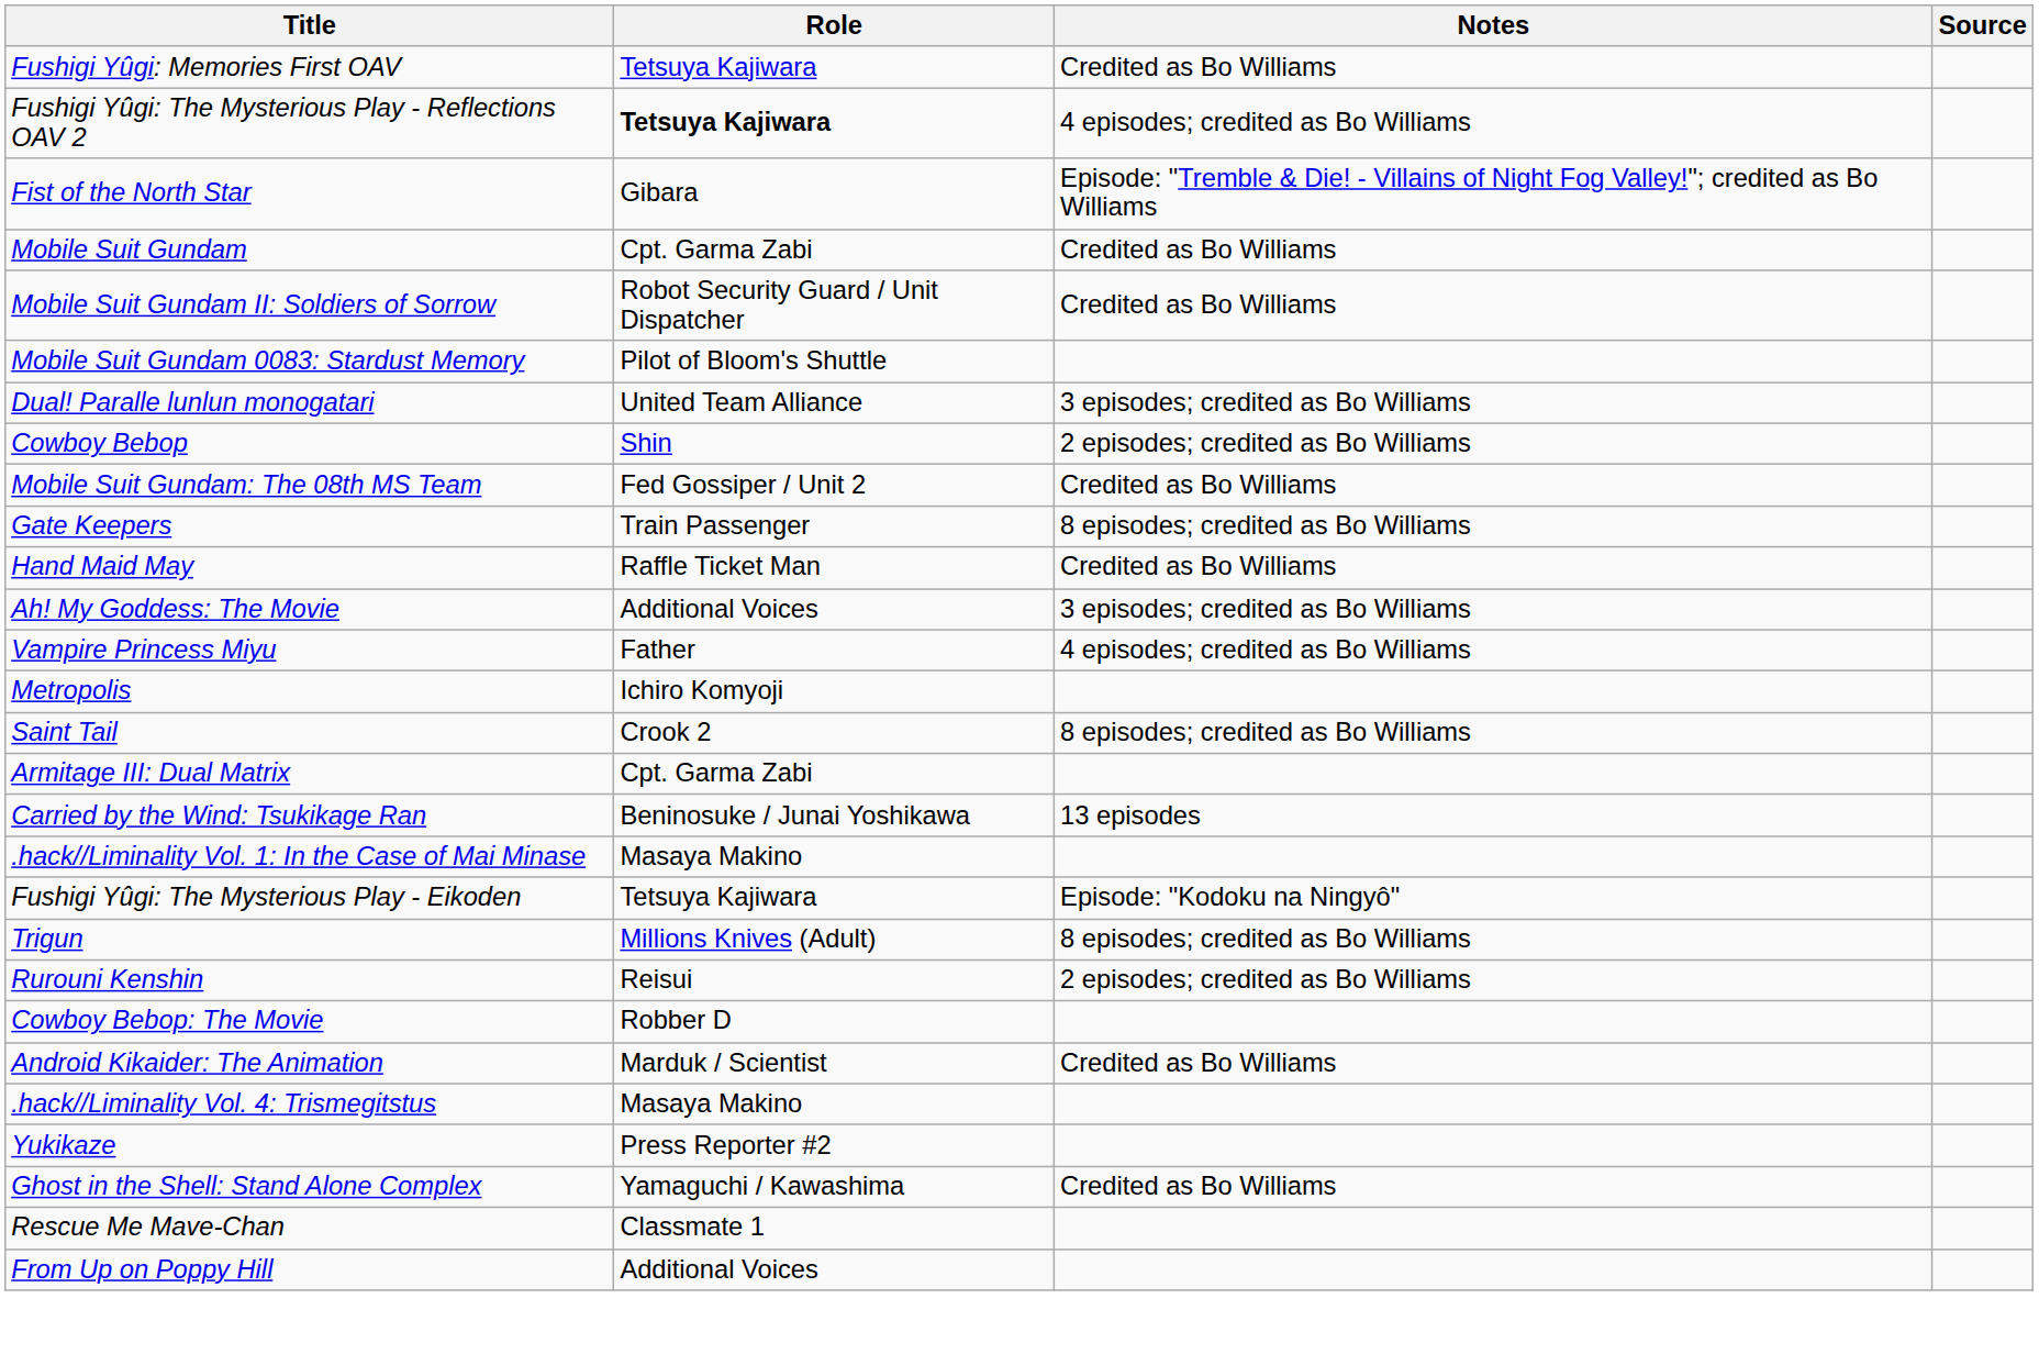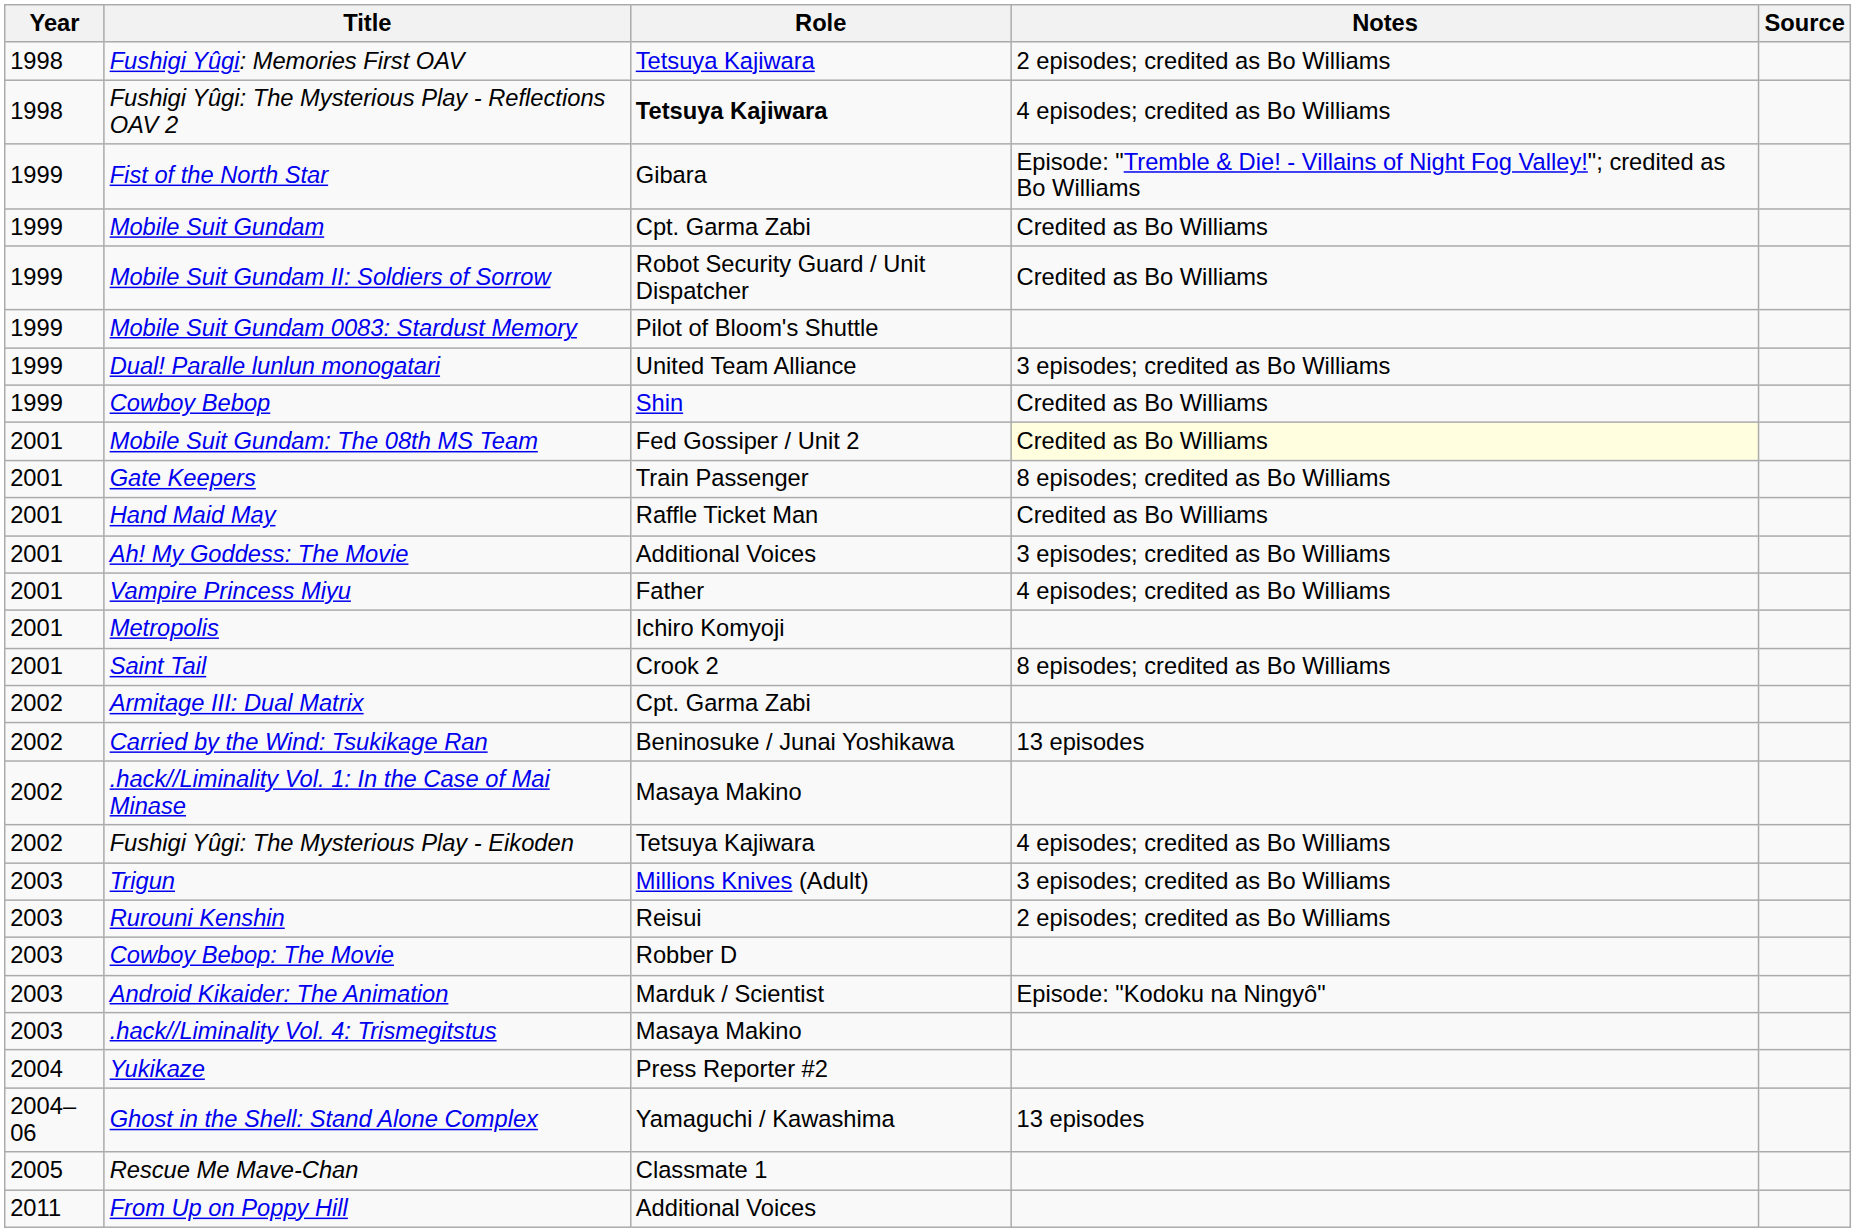 <table class="wikitable sortable plainrowheaders">
 <tr>
+<th>Year</th>
 <th>Title</th>
 <th>Role</th>
 <th class="unsortable">Notes</th>
 <th class="unsortable">Source</th>
 </tr>
 <tr>
+<td>1998</td>
 <td><em><a href='#'>Fushigi Yûgi</a>: Memories First OAV</em></td>
 <td><a href='#'>Tetsuya Kajiwara</a></td>
-<td>Credited as Bo Williams</td>
+<td>2 episodes; credited as Bo Williams</td>
 <td></td>
 </tr>
 <tr>
+<td>1998</td>
 <td><em>Fushigi Yûgi: The Mysterious Play - Reflections OAV 2</em></td>
 <td><strong>Tetsuya Kajiwara</strong></td>
 <td>4 episodes; credited as Bo Williams</td>
 <td></td>
 </tr>
 <tr>
+<td>1999</td>
 <td><em><a href='#'>Fist of the North Star</a></em></td>
 <td>Gibara</td>
 <td>Episode: "<a href='#'>Tremble & Die! - Villains of Night Fog Valley!</a>"; credited as Bo Williams</td>
 <td></td>
 </tr>
 <tr>
+<td>1999</td>
 <td><em><a href='#'>Mobile Suit Gundam</a></em></td>
 <td>Cpt. Garma Zabi</td>
 <td>Credited as Bo Williams</td>
 <td></td>
 </tr>
 <tr>
+<td>1999</td>
 <td><em><a href='#'>Mobile Suit Gundam II: Soldiers of Sorrow</a></em></td>
 <td>Robot Security Guard / Unit Dispatcher</td>
 <td>Credited as Bo Williams</td>
 <td></td>
 </tr>
 <tr>
+<td>1999</td>
 <td><em><a href='#'>Mobile Suit Gundam 0083: Stardust Memory</a></em></td>
 <td>Pilot of Bloom's Shuttle</td>
 <td></td>
 <td></td>
 </tr>
 <tr>
+<td>1999</td>
 <td><em><a href='#'>Dual! Paralle lunlun monogatari</a></em></td>
 <td>United Team Alliance</td>
 <td>3 episodes; credited as Bo Williams</td>
 <td></td>
 </tr>
 <tr>
+<td>1999</td>
 <td><em><a href='#'>Cowboy Bebop</a></em></td>
 <td><a href='#'>Shin</a></td>
-<td>2 episodes; credited as Bo Williams</td>
-<td></td>
-</tr>
-<tr>
-<td><em><a href='#'>Mobile Suit Gundam: The 08th MS Team</a></em></td>
-<td>Fed Gossiper / Unit 2</td>
 <td>Credited as Bo Williams</td>
 <td></td>
 </tr>
 <tr>
+<td>2001</td>
+<td><em><a href='#'>Mobile Suit Gundam: The 08th MS Team</a></em></td>
+<td>Fed Gossiper / Unit 2</td>
+<td style="background: lightyellow;">Credited as Bo Williams</td>
+<td></td>
+</tr>
+<tr>
+<td>2001</td>
 <td><em><a href='#'>Gate Keepers</a></em></td>
 <td>Train Passenger</td>
 <td>8 episodes; credited as Bo Williams</td>
 <td></td>
 </tr>
 <tr>
+<td>2001</td>
 <td><em><a href='#'>Hand Maid May</a></em></td>
 <td>Raffle Ticket Man</td>
 <td>Credited as Bo Williams</td>
 <td></td>
 </tr>
 <tr>
+<td>2001</td>
 <td><em><a href='#'>Ah! My Goddess: The Movie</a></em></td>
 <td>Additional Voices</td>
 <td>3 episodes; credited as Bo Williams</td>
 <td></td>
 </tr>
 <tr>
+<td>2001</td>
 <td><em><a href='#'>Vampire Princess Miyu</a></em></td>
 <td>Father</td>
 <td>4 episodes; credited as Bo Williams</td>
 <td></td>
 </tr>
 <tr>
+<td>2001</td>
 <td><em><a href='#'>Metropolis</a></em></td>
 <td>Ichiro Komyoji</td>
 <td></td>
 <td></td>
 </tr>
 <tr>
+<td>2001</td>
 <td><em><a href='#'>Saint Tail</a></em></td>
 <td>Crook 2</td>
 <td>8 episodes; credited as Bo Williams</td>
 <td></td>
 </tr>
 <tr>
+<td>2002</td>
 <td><em><a href='#'>Armitage III: Dual Matrix</a></em></td>
 <td>Cpt. Garma Zabi</td>
 <td></td>
 <td></td>
 </tr>
 <tr>
+<td>2002</td>
 <td><em><a href='#'>Carried by the Wind: Tsukikage Ran</a></em></td>
 <td>Beninosuke / Junai Yoshikawa</td>
 <td>13 episodes</td>
 <td></td>
 </tr>
 <tr>
+<td>2002</td>
 <td><em><a href='#'>.hack//Liminality Vol. 1: In the Case of Mai Minase</a></em></td>
 <td>Masaya Makino</td>
 <td></td>
 <td></td>
 </tr>
 <tr>
+<td>2002</td>
 <td><em>Fushigi Yûgi: The Mysterious Play - Eikoden</em></td>
 <td>Tetsuya Kajiwara</td>
-<td>Episode: "Kodoku na Ningyô"</td>
+<td>4 episodes; credited as Bo Williams</td>
 <td></td>
 </tr>
 <tr>
+<td>2003</td>
 <td><em><a href='#'>Trigun</a></em></td>
 <td><a href='#'>Millions Knives</a> (Adult)</td>
-<td>8 episodes; credited as Bo Williams</td>
+<td>3 episodes; credited as Bo Williams</td>
 <td></td>
 </tr>
 <tr>
+<td>2003</td>
 <td><em><a href='#'>Rurouni Kenshin</a></em></td>
 <td>Reisui</td>
 <td>2 episodes; credited as Bo Williams</td>
 <td></td>
 </tr>
 <tr>
+<td>2003</td>
 <td><em><a href='#'>Cowboy Bebop: The Movie</a></em></td>
 <td>Robber D</td>
 <td></td>
 <td></td>
 </tr>
 <tr>
+<td>2003</td>
 <td><em><a href='#'>Android Kikaider: The Animation</a></em></td>
 <td>Marduk / Scientist</td>
-<td>Credited as Bo Williams</td>
+<td>Episode: "Kodoku na Ningyô"</td>
 <td></td>
 </tr>
 <tr>
+<td>2003</td>
 <td><em><a href='#'>.hack//Liminality Vol. 4: Trismegitstus</a></em></td>
 <td>Masaya Makino</td>
 <td></td>
 <td></td>
 </tr>
 <tr>
+<td>2004</td>
 <td><em><a href='#'>Yukikaze</a></em></td>
 <td>Press Reporter #2</td>
 <td></td>
 <td></td>
 </tr>
 <tr>
+<td>2004–06</td>
 <td><em><a href='#'>Ghost in the Shell: Stand Alone Complex</a></em></td>
 <td>Yamaguchi / Kawashima</td>
-<td>Credited as Bo Williams</td>
+<td>13 episodes</td>
 <td></td>
 </tr>
 <tr>
+<td>2005</td>
 <td><em>Rescue Me Mave-Chan</em></td>
 <td>Classmate 1</td>
 <td></td>
 <td></td>
 </tr>
 <tr>
+<td>2011</td>
 <td><em><a href='#'>From Up on Poppy Hill</a></em></td>
 <td>Additional Voices</td>
 <td></td>
 <td></td>
 </tr>
 </table>
